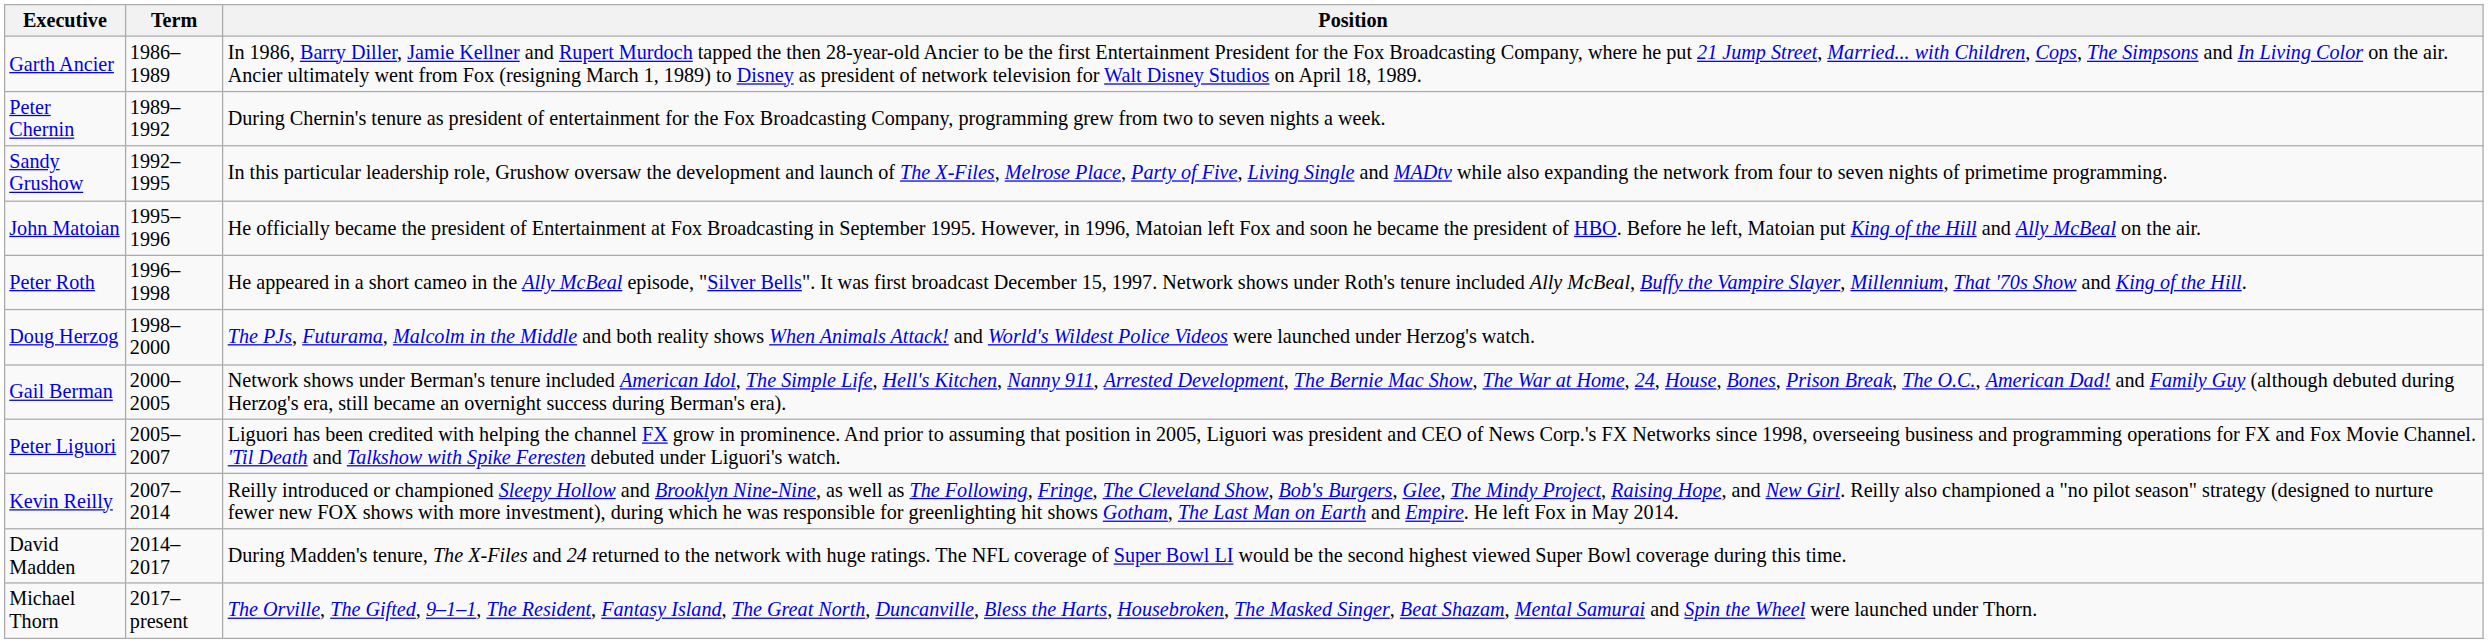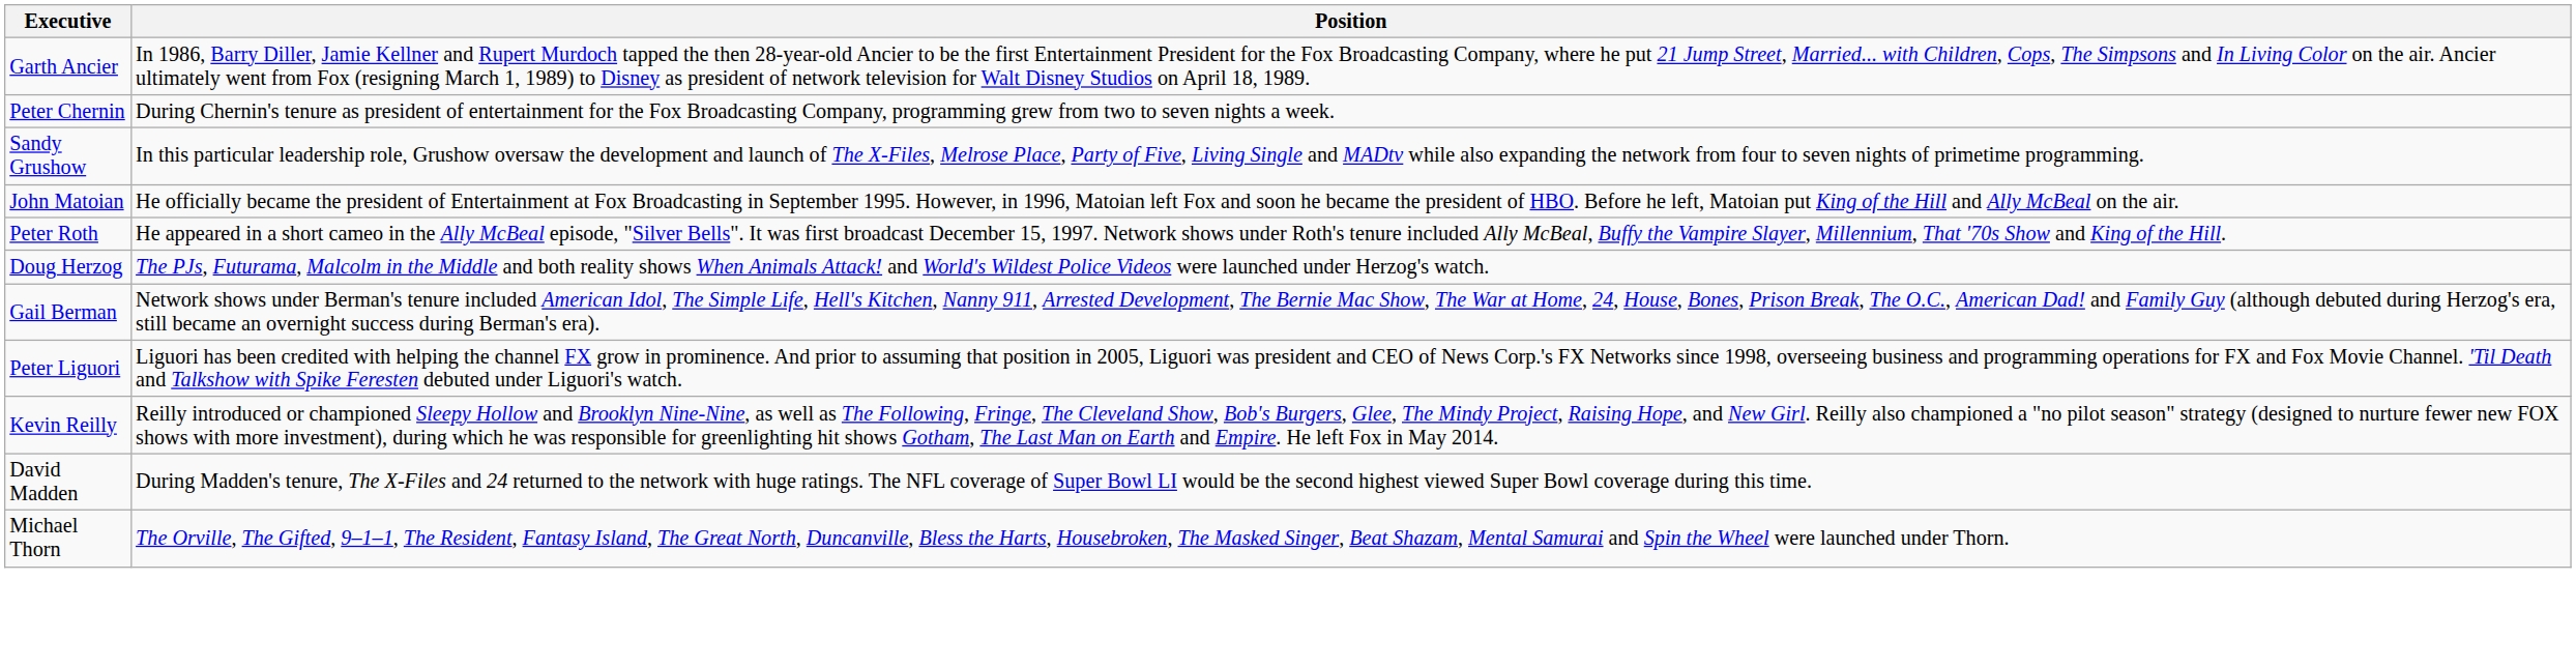 <table class="wikitable">
 <tr>
 <th>Executive</th>
-<th>Term</th>
 <th>Position</th>
 </tr>
 <tr>
 <td><a href='#'>Garth Ancier</a></td>
-<td>1986–1989</td>
 <td>In 1986, <a href='#'>Barry Diller</a>, <a href='#'>Jamie Kellner</a> and <a href='#'>Rupert Murdoch</a> tapped the then 28-year-old Ancier to be the first Entertainment President for the Fox Broadcasting Company, where he put <em><a href='#'>21 Jump Street</a></em>, <em><a href='#'>Married... with Children</a></em>, <em><a href='#'>Cops</a></em>, <em><a href='#'>The Simpsons</a></em> and <em><a href='#'>In Living Color</a></em> on the air. Ancier ultimately went from Fox (resigning March 1, 1989) to <a href='#'>Disney</a> as president of network television for <a href='#'>Walt Disney Studios</a> on April 18, 1989.</td>
 </tr>
 <tr>
 <td><a href='#'>Peter Chernin</a></td>
-<td>1989–1992</td>
 <td>During Chernin's tenure as president of entertainment for the Fox Broadcasting Company, programming grew from two to seven nights a week.</td>
 </tr>
 <tr>
 <td><a href='#'>Sandy Grushow</a></td>
-<td>1992–1995</td>
 <td>In this particular leadership role, Grushow oversaw the development and launch of <em><a href='#'>The X-Files</a></em>, <em><a href='#'>Melrose Place</a></em>, <em><a href='#'>Party of Five</a></em>, <em><a href='#'>Living Single</a></em> and <em><a href='#'>MADtv</a></em> while also expanding the network from four to seven nights of primetime programming.</td>
 </tr>
 <tr>
 <td><a href='#'>John Matoian</a></td>
-<td>1995–1996</td>
 <td>He officially became the president of Entertainment at Fox Broadcasting in September 1995. However, in 1996, Matoian left Fox and soon he became the president of <a href='#'>HBO</a>. Before he left, Matoian put <em><a href='#'>King of the Hill</a></em> and <em><a href='#'>Ally McBeal</a></em> on the air.</td>
 </tr>
 <tr>
 <td><a href='#'>Peter Roth</a></td>
-<td>1996–1998</td>
 <td>He appeared in a short cameo in the <em><a href='#'>Ally McBeal</a></em> episode, "<a href='#'>Silver Bells</a>". It was first broadcast December 15, 1997. Network shows under Roth's tenure included <em>Ally McBeal</em>, <em><a href='#'>Buffy the Vampire Slayer</a></em>, <em><a href='#'>Millennium</a></em>, <em><a href='#'>That '70s Show</a></em> and <em><a href='#'>King of the Hill</a></em>.</td>
 </tr>
 <tr>
 <td><a href='#'>Doug Herzog</a></td>
-<td>1998–2000</td>
 <td><em><a href='#'>The PJs</a></em>, <em><a href='#'>Futurama</a></em>, <em><a href='#'>Malcolm in the Middle</a></em> and both reality shows <em><a href='#'>When Animals Attack!</a></em> and <em><a href='#'>World's Wildest Police Videos</a></em> were launched under Herzog's watch.</td>
 </tr>
 <tr>
 <td><a href='#'>Gail Berman</a></td>
-<td>2000–2005</td>
 <td>Network shows under Berman's tenure included <em><a href='#'>American Idol</a></em>, <em><a href='#'>The Simple Life</a></em>, <em><a href='#'>Hell's Kitchen</a></em>, <em><a href='#'>Nanny 911</a></em>, <em><a href='#'>Arrested Development</a></em>, <em><a href='#'>The Bernie Mac Show</a></em>, <em><a href='#'>The War at Home</a></em>, <em><a href='#'>24</a></em>, <em><a href='#'>House</a></em>, <em><a href='#'>Bones</a></em>, <em><a href='#'>Prison Break</a></em>, <em><a href='#'>The O.C.</a></em>, <em><a href='#'>American Dad!</a></em> and <em><a href='#'>Family Guy</a></em> (although debuted during Herzog's era, still became an overnight success during Berman's era).</td>
 </tr>
 <tr>
 <td><a href='#'>Peter Liguori</a></td>
-<td>2005–2007</td>
 <td>Liguori has been credited with helping the channel <a href='#'>FX</a> grow in prominence. And prior to assuming that position in 2005, Liguori was president and CEO of News Corp.'s FX Networks since 1998, overseeing business and programming operations for FX and Fox Movie Channel. <em><a href='#'>'Til Death</a></em> and <em><a href='#'>Talkshow with Spike Feresten</a></em> debuted under Liguori's watch.</td>
 </tr>
 <tr>
 <td><a href='#'>Kevin Reilly</a></td>
-<td>2007–2014</td>
 <td>Reilly introduced or championed <em><a href='#'>Sleepy Hollow</a></em> and <em><a href='#'>Brooklyn Nine-Nine</a></em>, as well as <em><a href='#'>The Following</a></em>, <em><a href='#'>Fringe</a></em>, <em><a href='#'>The Cleveland Show</a></em>, <em><a href='#'>Bob's Burgers</a></em>, <em><a href='#'>Glee</a></em>, <em><a href='#'>The Mindy Project</a></em>, <em><a href='#'>Raising Hope</a></em>, and <em><a href='#'>New Girl</a></em>. Reilly also championed a "no pilot season" strategy (designed to nurture fewer new FOX shows with more investment), during which he was responsible for greenlighting hit shows <em><a href='#'>Gotham</a></em>, <em><a href='#'>The Last Man on Earth</a></em> and <em><a href='#'>Empire</a></em>. He left Fox in May 2014.</td>
 </tr>
 <tr>
 <td>David Madden</td>
-<td>2014–2017</td>
 <td>During Madden's tenure, <em>The X-Files</em> and <em>24</em> returned to the network with huge ratings. The NFL coverage of <a href='#'>Super Bowl LI</a> would be the second highest viewed Super Bowl coverage during this time.</td>
 </tr>
 <tr>
 <td>Michael Thorn</td>
-<td>2017–present</td>
 <td><em><a href='#'>The Orville</a></em>, <em><a href='#'>The Gifted</a></em>, <em><a href='#'>9–1–1</a></em>, <em><a href='#'>The Resident</a></em>, <em><a href='#'>Fantasy Island</a></em>, <em><a href='#'>The Great North</a></em>, <em><a href='#'>Duncanville</a></em>, <em><a href='#'>Bless the Harts</a></em>, <em><a href='#'>Housebroken</a></em>, <em><a href='#'>The Masked Singer</a></em>, <em><a href='#'>Beat Shazam</a></em>, <em><a href='#'>Mental Samurai</a></em> and <em><a href='#'>Spin the Wheel</a></em> were launched under Thorn.</td>
 </tr>
 </table>
